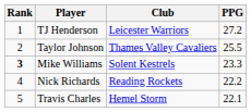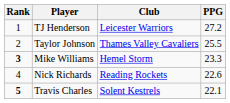 <table class="wikitable" style="text-align:center">
 <tr>
 <th>Rank</th>
 <th>Player</th>
 <th>Club</th>
 <th>PPG</th>
 </tr>
 <tr>
 <td rowspan="1">1</td>
 <td align="left"> TJ Henderson</td>
 <td align="left"><a href='#'>Leicester Warriors</a></td>
 <td rowspan="1">27.2</td>
 </tr>
 <tr>
 <td rowspan="1">2</td>
 <td align="left"> Taylor Johnson</td>
 <td align="left"><a href='#'>Thames Valley Cavaliers</a></td>
 <td rowspan="1">25.5</td>
 </tr>
 <tr>
 <td rowspan="1"><strong>3</strong></td>
 <td align="left"> Mike Williams</td>
-<td align="left"><a href='#'>Solent Kestrels</a></td>
+<td align="left"><a href='#'>Hemel Storm</a></td>
 <td rowspan="1">23.3</td>
 </tr>
 <tr>
 <td rowspan="1">4</td>
 <td align="left"> Nick Richards</td>
 <td align="left"><a href='#'>Reading Rockets</a></td>
-<td rowspan="1">22.2</td>
+<td rowspan="1">22.6</td>
 </tr>
 <tr>
-<td rowspan="1">5</td>
+<td rowspan="1"><strong>5</strong></td>
 <td align="left"> Travis Charles</td>
-<td align="left"><a href='#'>Hemel Storm</a></td>
+<td align="left"><a href='#'>Solent Kestrels</a></td>
 <td rowspan="1">22.1</td>
 </tr>
 </table>
